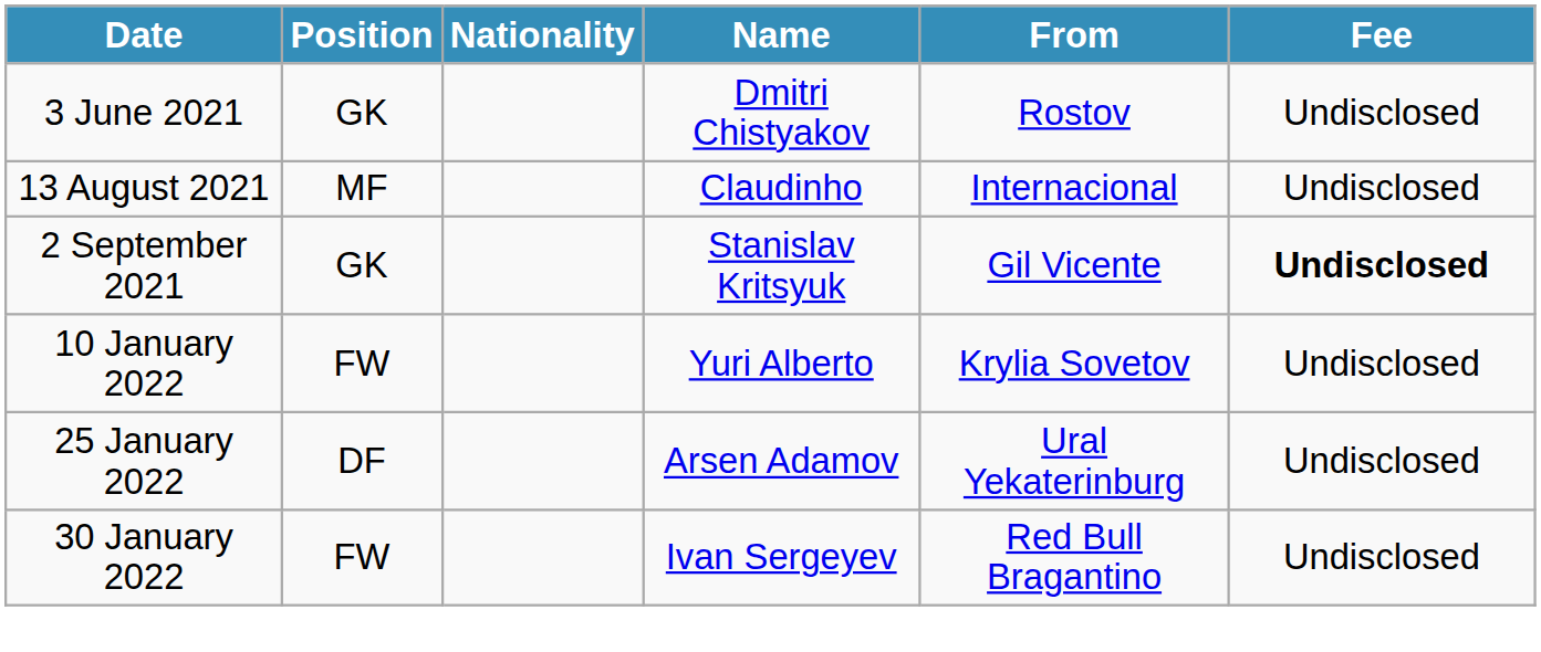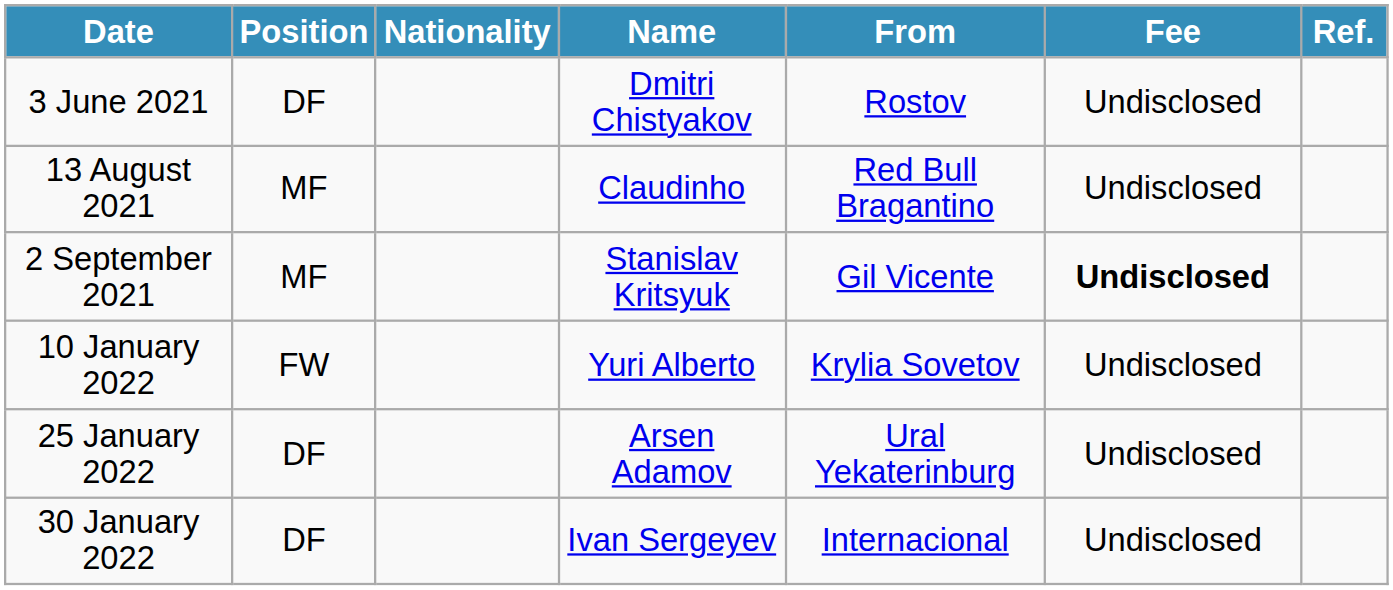 <table class="wikitable" style="text-align:center; font-size:90%; ">
 <tr>
 <th style="background:#348EB9; color:white; width:200px;">Date</th>
 <th style="background:#348EB9; color:white; width:50px;">Position</th>
 <th style="background:#348EB9; color:white; width:50px;">Nationality</th>
 <th style="background:#348EB9; color:white; width:200px;">Name</th>
 <th style="background:#348EB9; color:white; width:200px;">From</th>
 <th style="background:#348EB9; color:white; width:200px;">Fee</th>
+<th style="background:#348EB9; color:white; width:50px;">Ref.</th>
 </tr>
 <tr>
 <td>3 June 2021</td>
-<td>GK</td>
+<td>DF</td>
 <td></td>
 <td><a href='#'>Dmitri Chistyakov</a></td>
 <td><a href='#'>Rostov</a></td>
 <td>Undisclosed</td>
+<td></td>
 </tr>
 <tr>
 <td>13 August 2021</td>
 <td>MF</td>
 <td></td>
 <td><a href='#'>Claudinho</a></td>
-<td><a href='#'>Internacional</a></td>
+<td><a href='#'>Red Bull Bragantino</a></td>
 <td>Undisclosed</td>
+<td></td>
 </tr>
 <tr>
 <td>2 September 2021</td>
-<td>GK</td>
+<td>MF</td>
 <td></td>
 <td><a href='#'>Stanislav Kritsyuk</a></td>
 <td><a href='#'>Gil Vicente</a></td>
 <td><strong>Undisclosed</strong></td>
+<td></td>
 </tr>
 <tr>
 <td>10 January 2022</td>
 <td>FW</td>
 <td></td>
 <td><a href='#'>Yuri Alberto</a></td>
 <td><a href='#'>Krylia Sovetov</a></td>
 <td>Undisclosed</td>
+<td></td>
 </tr>
 <tr>
 <td>25 January 2022</td>
 <td>DF</td>
 <td></td>
 <td><a href='#'>Arsen Adamov</a></td>
 <td><a href='#'>Ural Yekaterinburg</a></td>
 <td>Undisclosed</td>
+<td></td>
 </tr>
 <tr>
 <td>30 January 2022</td>
-<td>FW</td>
+<td>DF</td>
 <td></td>
 <td><a href='#'>Ivan Sergeyev</a></td>
-<td><a href='#'>Red Bull Bragantino</a></td>
+<td><a href='#'>Internacional</a></td>
 <td>Undisclosed</td>
+<td></td>
 </tr>
 </table>
